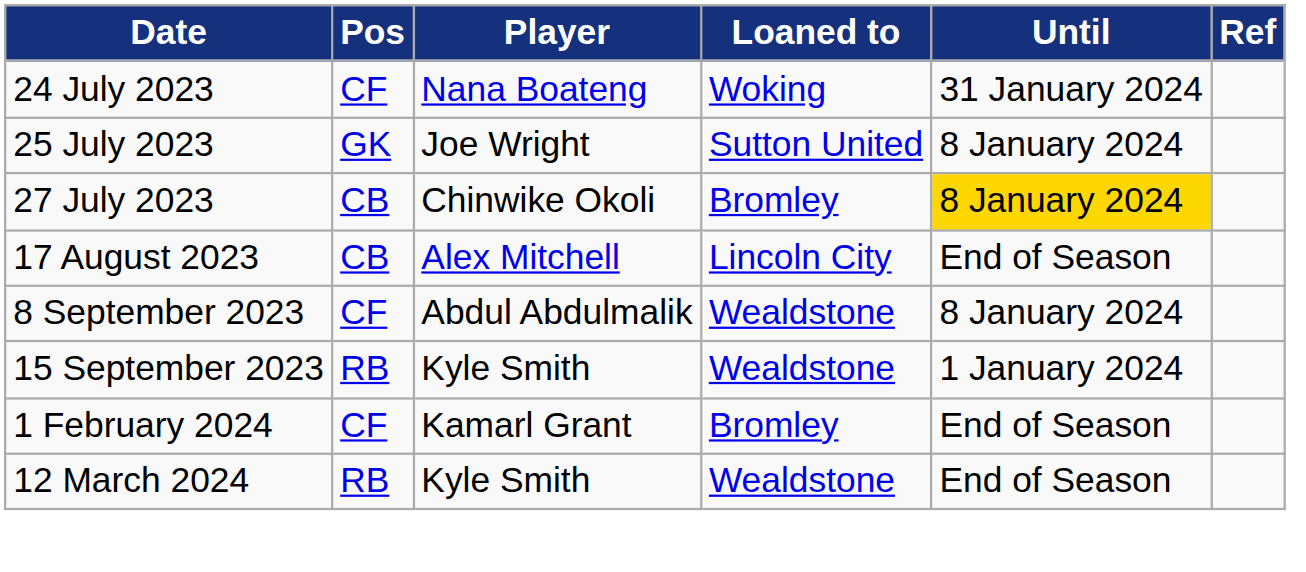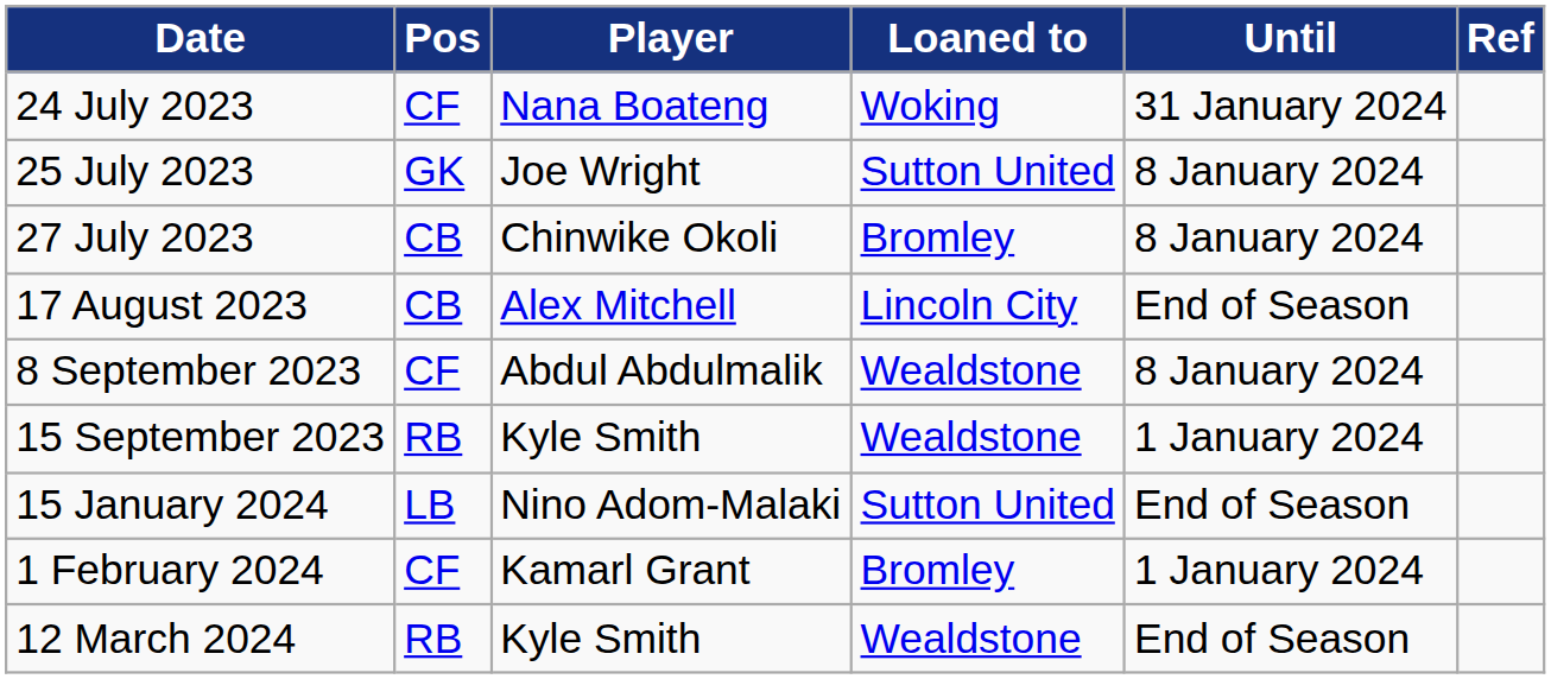 <table class="wikitable plainrowheaders sortable">
 <tr>
 <th style="background:#15317E;color:#fff;">Date</th>
 <th style="background:#15317E;color:#fff;">Pos</th>
 <th style="background:#15317E;color:#fff;">Player</th>
 <th style="background:#15317E;color:#fff;">Loaned to</th>
 <th style="background:#15317E;color:#fff;">Until</th>
 <th style="background:#15317E;color:#fff;">Ref</th>
 </tr>
 <tr>
 <td>24 July 2023</td>
 <td><a href='#'>CF</a></td>
 <td> <a href='#'>Nana Boateng</a></td>
 <td> <a href='#'>Woking</a></td>
 <td>31 January 2024</td>
 <td></td>
 </tr>
 <tr>
 <td>25 July 2023</td>
 <td><a href='#'>GK</a></td>
 <td> Joe Wright</td>
 <td> <a href='#'>Sutton United</a></td>
 <td>8 January 2024</td>
 <td></td>
 </tr>
 <tr>
 <td>27 July 2023</td>
 <td><a href='#'>CB</a></td>
 <td> Chinwike Okoli</td>
 <td> <a href='#'>Bromley</a></td>
-<td style="background: gold;">8 January 2024</td>
+<td>8 January 2024</td>
 <td></td>
 </tr>
 <tr>
 <td>17 August 2023</td>
 <td><a href='#'>CB</a></td>
 <td> <a href='#'>Alex Mitchell</a></td>
 <td> <a href='#'>Lincoln City</a></td>
 <td>End of Season</td>
 <td></td>
 </tr>
 <tr>
 <td>8 September 2023</td>
 <td><a href='#'>CF</a></td>
 <td> Abdul Abdulmalik</td>
 <td> <a href='#'>Wealdstone</a></td>
 <td>8 January 2024</td>
 <td></td>
 </tr>
 <tr>
 <td>15 September 2023</td>
 <td><a href='#'>RB</a></td>
 <td> Kyle Smith</td>
 <td> <a href='#'>Wealdstone</a></td>
 <td>1 January 2024</td>
 <td></td>
 </tr>
 <tr>
+<td>15 January 2024</td>
+<td><a href='#'>LB</a></td>
+<td> Nino Adom-Malaki</td>
+<td> <a href='#'>Sutton United</a></td>
+<td>End of Season</td>
+<td></td>
+</tr>
+<tr>
 <td>1 February 2024</td>
 <td><a href='#'>CF</a></td>
 <td> Kamarl Grant</td>
 <td> <a href='#'>Bromley</a></td>
-<td>End of Season</td>
+<td>1 January 2024</td>
 <td></td>
 </tr>
 <tr>
 <td>12 March 2024</td>
 <td><a href='#'>RB</a></td>
 <td> Kyle Smith</td>
 <td> <a href='#'>Wealdstone</a></td>
 <td>End of Season</td>
 <td></td>
 </tr>
 </table>
